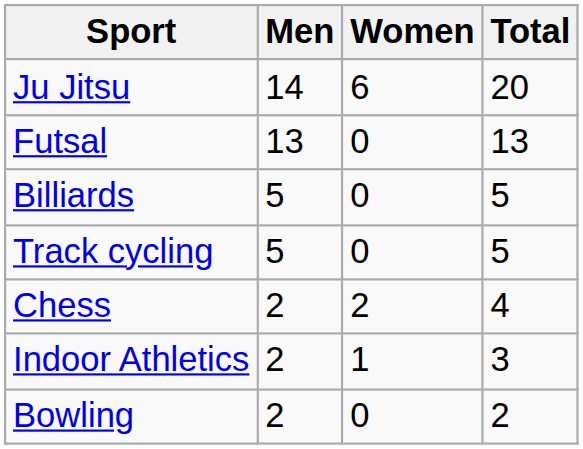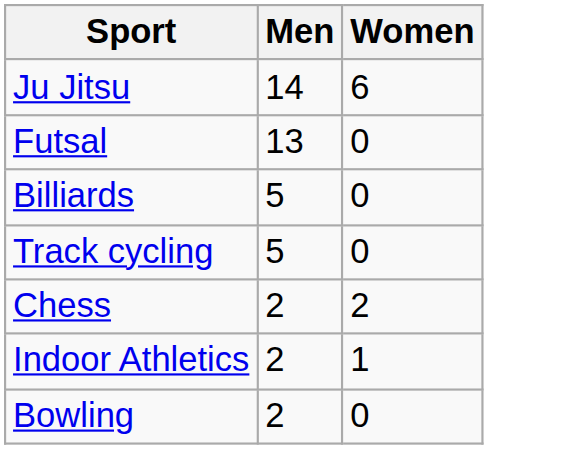 <table class="wikitable sortable">
 <tr>
 <th>Sport</th>
 <th>Men</th>
 <th>Women</th>
-<th>Total</th>
 </tr>
 <tr>
 <td><a href='#'>Ju Jitsu</a></td>
 <td>14</td>
 <td>6</td>
-<td>20</td>
 </tr>
 <tr>
 <td><a href='#'>Futsal</a></td>
 <td>13</td>
 <td>0</td>
-<td>13</td>
 </tr>
 <tr>
 <td><a href='#'>Billiards</a></td>
 <td>5</td>
 <td>0</td>
-<td>5</td>
 </tr>
 <tr>
 <td><a href='#'>Track cycling</a></td>
 <td>5</td>
 <td>0</td>
-<td>5</td>
 </tr>
 <tr>
 <td><a href='#'>Chess</a></td>
 <td>2</td>
 <td>2</td>
-<td>4</td>
 </tr>
 <tr>
 <td><a href='#'>Indoor Athletics</a></td>
 <td>2</td>
 <td>1</td>
-<td>3</td>
 </tr>
 <tr>
 <td><a href='#'>Bowling</a></td>
 <td>2</td>
 <td>0</td>
-<td>2</td>
 </tr>
 </table>
